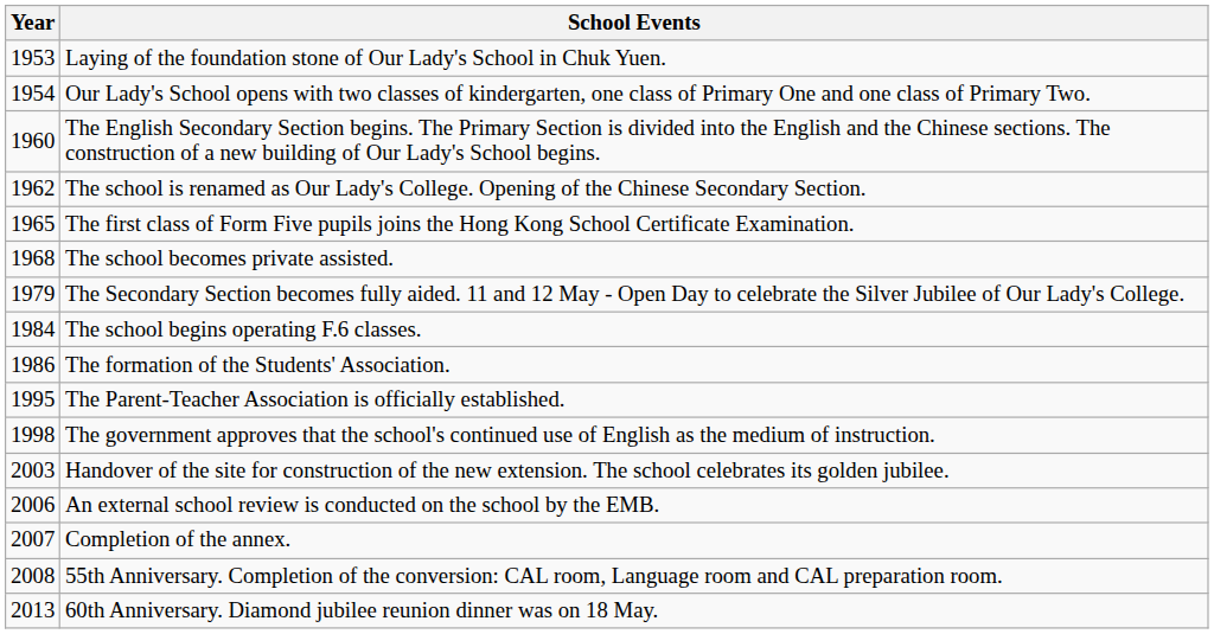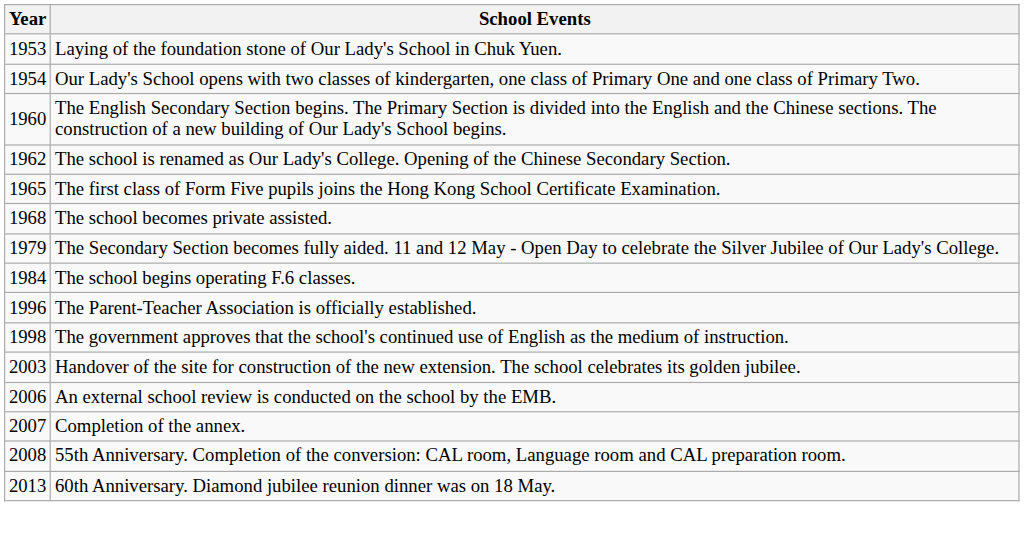 <table class="wikitable">
 <tr>
 <th>Year</th>
 <th>School Events</th>
 </tr>
 <tr>
 <td>1953</td>
 <td>Laying of the foundation stone of Our Lady's School in Chuk Yuen.</td>
 </tr>
 <tr>
 <td>1954</td>
 <td>Our Lady's School opens with two classes of kindergarten, one class of Primary One and one class of Primary Two.</td>
 </tr>
 <tr>
 <td>1960</td>
 <td>The English Secondary Section begins. The Primary Section is divided into the English and the Chinese sections. The construction of a new building of Our Lady's School begins.</td>
 </tr>
 <tr>
 <td>1962</td>
 <td>The school is renamed as Our Lady's College. Opening of the Chinese Secondary Section.</td>
 </tr>
 <tr>
 <td>1965</td>
 <td>The first class of Form Five pupils joins the Hong Kong School Certificate Examination.</td>
 </tr>
 <tr>
 <td>1968</td>
 <td>The school becomes private assisted.</td>
 </tr>
 <tr>
 <td>1979</td>
 <td>The Secondary Section becomes fully aided. 11 and 12 May - Open Day to celebrate the Silver Jubilee of Our Lady's College.</td>
 </tr>
 <tr>
 <td>1984</td>
 <td>The school begins operating F.6 classes.</td>
 </tr>
 <tr>
-<td>1986</td>
-<td>The formation of the Students' Association.</td>
-</tr>
-<tr>
-<td>1995</td>
+<td>1996</td>
 <td>The Parent-Teacher Association is officially established.</td>
 </tr>
 <tr>
 <td>1998</td>
 <td>The government approves that the school's continued use of English as the medium of instruction.</td>
 </tr>
 <tr>
 <td>2003</td>
 <td>Handover of the site for construction of the new extension. The school celebrates its golden jubilee.</td>
 </tr>
 <tr>
 <td>2006</td>
 <td>An external school review is conducted on the school by the EMB.</td>
 </tr>
 <tr>
 <td>2007</td>
 <td>Completion of the annex.</td>
 </tr>
 <tr>
 <td>2008</td>
 <td>55th Anniversary. Completion of the conversion: CAL room, Language room and CAL preparation room.</td>
 </tr>
 <tr>
 <td>2013</td>
 <td>60th Anniversary. Diamond jubilee reunion dinner was on 18 May.</td>
 </tr>
 </table>
